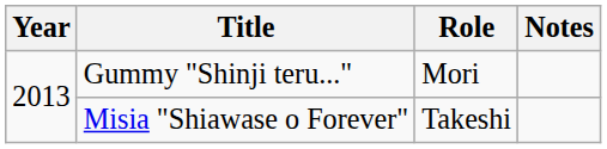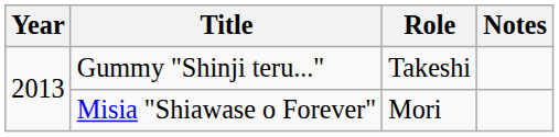 <table class="wikitable">
 <tr>
 <th>Year</th>
 <th>Title</th>
 <th>Role</th>
 <th>Notes</th>
 </tr>
 <tr>
 <td rowspan="2">2013</td>
 <td>Gummy "Shinji teru..."</td>
-<td>Mori</td>
+<td>Takeshi</td>
 <td></td>
 </tr>
 <tr>
 <td><a href='#'>Misia</a> "Shiawase o Forever"</td>
-<td>Takeshi</td>
+<td>Mori</td>
 <td></td>
 </tr>
 </table>
